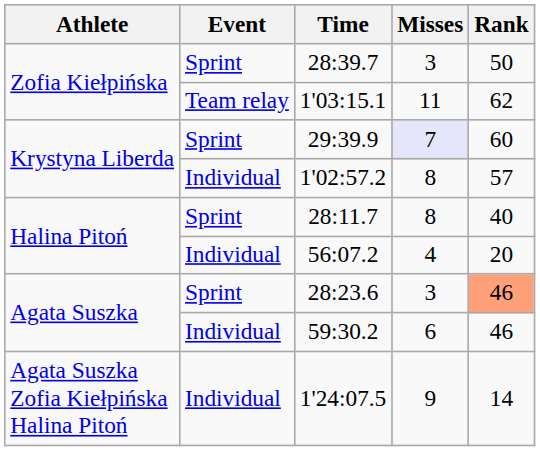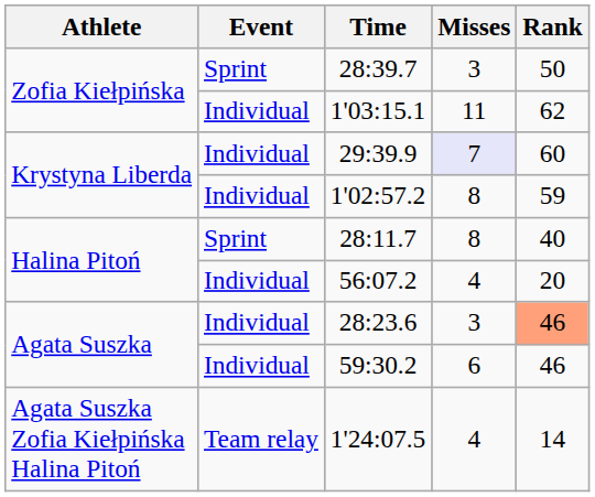 <table class="wikitable" style="font-size:90%">
 <tr>
 <th>Athlete</th>
 <th>Event</th>
 <th>Time</th>
 <th>Misses</th>
 <th>Rank</th>
 </tr>
 <tr align=center>
 <td align=left rowspan=2><a href='#'>Zofia Kiełpińska</a></td>
 <td align=left><a href='#'>Sprint</a></td>
 <td>28:39.7</td>
 <td>3</td>
 <td>50</td>
 </tr>
 <tr align=center>
-<td align=left><a href='#'>Team relay</a></td>
+<td align=left><a href='#'>Individual</a></td>
 <td>1'03:15.1</td>
 <td>11</td>
 <td>62</td>
 </tr>
 <tr align=center>
 <td align=left rowspan=2><a href='#'>Krystyna Liberda</a></td>
-<td align=left><a href='#'>Sprint</a></td>
+<td align=left><a href='#'>Individual</a></td>
 <td>29:39.9</td>
 <td style="background: lavender;">7</td>
 <td>60</td>
 </tr>
 <tr align=center>
 <td align=left><a href='#'>Individual</a></td>
 <td>1'02:57.2</td>
 <td>8</td>
-<td>57</td>
+<td>59</td>
 </tr>
 <tr align=center>
 <td align=left rowspan=2><a href='#'>Halina Pitoń</a></td>
 <td align=left><a href='#'>Sprint</a></td>
 <td>28:11.7</td>
 <td>8</td>
 <td>40</td>
 </tr>
 <tr align=center>
 <td align=left><a href='#'>Individual</a></td>
 <td>56:07.2</td>
 <td>4</td>
 <td>20</td>
 </tr>
 <tr align=center>
 <td align=left rowspan=2><a href='#'>Agata Suszka</a></td>
-<td align=left><a href='#'>Sprint</a></td>
+<td align=left><a href='#'>Individual</a></td>
 <td>28:23.6</td>
 <td>3</td>
 <td style="background: lightsalmon;">46</td>
 </tr>
 <tr align=center>
 <td align=left><a href='#'>Individual</a></td>
 <td>59:30.2</td>
 <td>6</td>
 <td>46</td>
 </tr>
 <tr align=center>
 <td align=left><a href='#'>Agata Suszka</a><br><a href='#'>Zofia Kiełpińska</a><br><a href='#'>Halina Pitoń</a></td>
-<td align=left><a href='#'>Individual</a></td>
+<td align=left><a href='#'>Team relay</a></td>
 <td>1'24:07.5</td>
-<td>9</td>
+<td>4</td>
 <td>14</td>
 </tr>
 </table>
